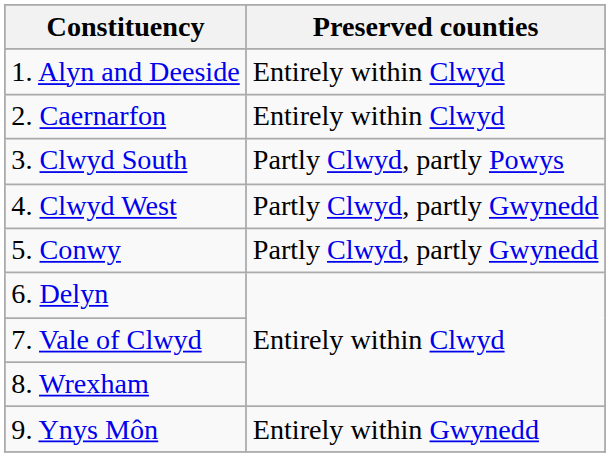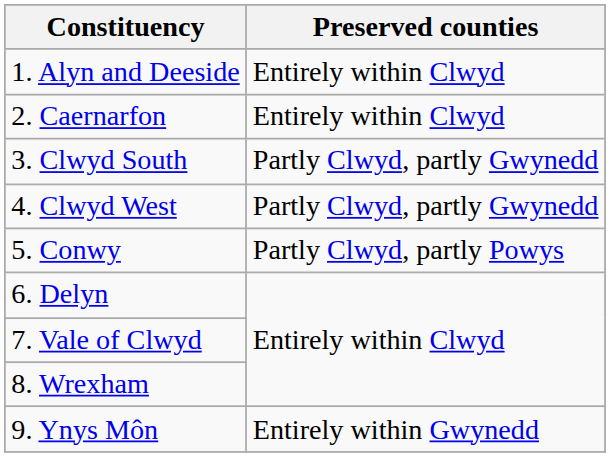 <table class="wikitable">
 <tr>
 <th>Constituency</th>
 <th>Preserved counties</th>
 </tr>
 <tr>
 <td>1. <a href='#'>Alyn and Deeside</a></td>
 <td>Entirely within <a href='#'>Clwyd</a></td>
 </tr>
 <tr>
 <td>2. <a href='#'>Caernarfon</a></td>
 <td>Entirely within <a href='#'>Clwyd</a></td>
 </tr>
 <tr>
 <td>3. <a href='#'>Clwyd South</a></td>
-<td>Partly <a href='#'>Clwyd</a>, partly <a href='#'>Powys</a></td>
+<td>Partly <a href='#'>Clwyd</a>, partly <a href='#'>Gwynedd</a></td>
 </tr>
 <tr>
 <td>4. <a href='#'>Clwyd West</a></td>
 <td>Partly <a href='#'>Clwyd</a>, partly <a href='#'>Gwynedd</a></td>
 </tr>
 <tr>
 <td>5. <a href='#'>Conwy</a></td>
-<td>Partly <a href='#'>Clwyd</a>, partly <a href='#'>Gwynedd</a></td>
+<td>Partly <a href='#'>Clwyd</a>, partly <a href='#'>Powys</a></td>
 </tr>
 <tr>
 <td>6. <a href='#'>Delyn</a></td>
 <td rowspan="3">Entirely within <a href='#'>Clwyd</a></td>
 </tr>
 <tr>
 <td>7. <a href='#'>Vale of Clwyd</a></td>
 </tr>
 <tr>
 <td>8. <a href='#'>Wrexham</a></td>
 </tr>
 <tr>
 <td>9. <a href='#'>Ynys Môn</a></td>
 <td>Entirely within <a href='#'>Gwynedd</a></td>
 </tr>
 </table>
